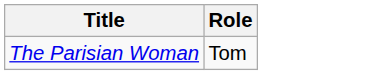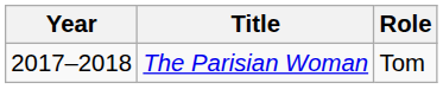 <table class="wikitable sortable">
 <tr>
+<th>Year</th>
 <th>Title</th>
 <th>Role</th>
 </tr>
 <tr>
+<td>2017–2018</td>
 <td><em><a href='#'>The Parisian Woman</a></em></td>
 <td>Tom</td>
 </tr>
 </table>
